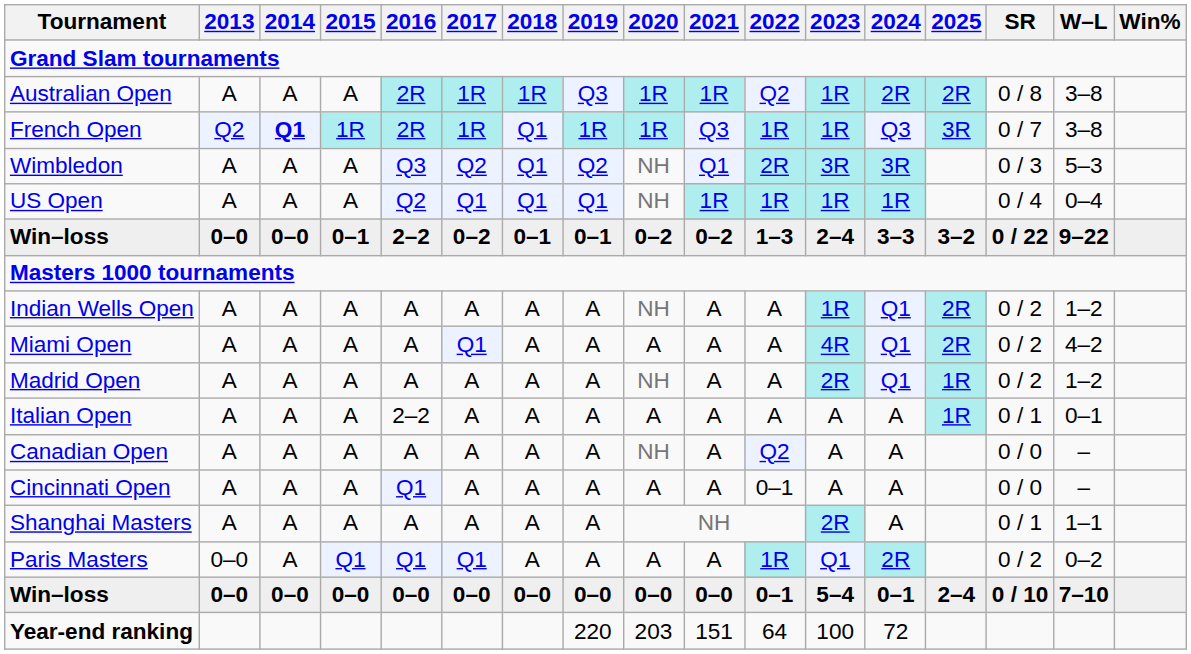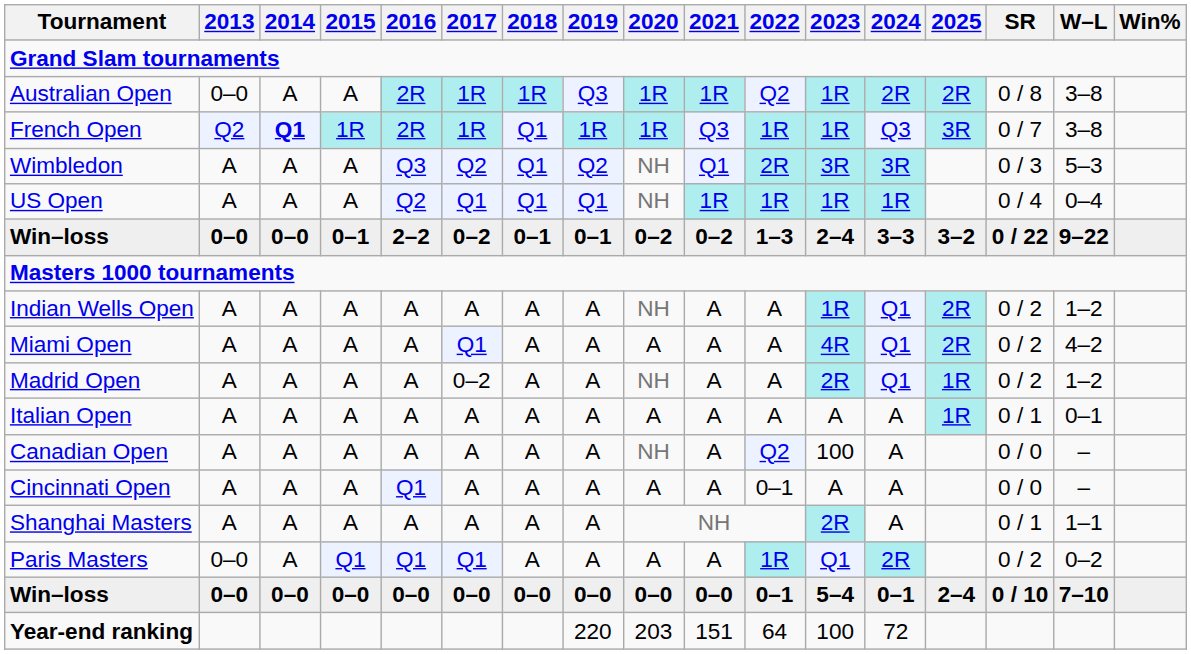 <table class=wikitable style=text-align:center>
 <tr>
 <th>Tournament</th>
 <th><a href='#'>2013</a></th>
 <th><a href='#'>2014</a></th>
 <th><a href='#'>2015</a></th>
 <th><a href='#'>2016</a></th>
 <th><a href='#'>2017</a></th>
 <th><a href='#'>2018</a></th>
 <th><a href='#'>2019</a></th>
 <th><a href='#'>2020</a></th>
 <th><a href='#'>2021</a></th>
 <th><a href='#'>2022</a></th>
 <th><a href='#'>2023</a></th>
 <th><a href='#'>2024</a></th>
 <th><a href='#'>2025</a></th>
 <th>SR</th>
 <th>W–L</th>
 <th>Win%</th>
 </tr>
 <tr>
 <td colspan="17" style="text-align:left"><a href='#'><strong>Grand Slam tournaments</strong></a></td>
 </tr>
 <tr>
 <td align=left><a href='#'>Australian Open</a></td>
-<td>A</td>
+<td>0–0</td>
 <td>A</td>
 <td>A</td>
 <td style=background:#afeeee><a href='#'>2R</a></td>
 <td style=background:#afeeee><a href='#'>1R</a></td>
 <td style=background:#afeeee><a href='#'>1R</a></td>
 <td style=background:#ecf2ff><a href='#'>Q3</a></td>
 <td style=background:#afeeee><a href='#'>1R</a></td>
 <td style=background:#afeeee><a href='#'>1R</a></td>
 <td style=background:#ecf2ff><a href='#'>Q2</a></td>
 <td style=background:#afeeee><a href='#'>1R</a></td>
 <td style=background:#afeeee><a href='#'>2R</a></td>
 <td style=background:#afeeee><a href='#'>2R</a></td>
 <td>0 / 8</td>
 <td>3–8</td>
 <td></td>
 </tr>
 <tr>
 <td align=left><a href='#'>French Open</a></td>
 <td style=background:#ecf2ff><a href='#'>Q2</a></td>
 <td style=background:#ecf2ff><strong><a href='#'>Q1</a></strong></td>
 <td style=background:#afeeee><a href='#'>1R</a></td>
 <td style=background:#afeeee><a href='#'>2R</a></td>
 <td style=background:#afeeee><a href='#'>1R</a></td>
 <td style=background:#ecf2ff><a href='#'>Q1</a></td>
 <td style=background:#afeeee><a href='#'>1R</a></td>
 <td style=background:#afeeee><a href='#'>1R</a></td>
 <td style=background:#ecf2ff><a href='#'>Q3</a></td>
 <td style=background:#afeeee><a href='#'>1R</a></td>
 <td style=background:#afeeee><a href='#'>1R</a></td>
 <td style=background:#ecf2ff><a href='#'>Q3</a></td>
 <td style=background:#afeeee><a href='#'>3R</a></td>
 <td>0 / 7</td>
 <td>3–8</td>
 <td></td>
 </tr>
 <tr>
 <td align=left><a href='#'>Wimbledon</a></td>
 <td>A</td>
 <td>A</td>
 <td>A</td>
 <td style=background:#ecf2ff><a href='#'>Q3</a></td>
 <td style=background:#ecf2ff><a href='#'>Q2</a></td>
 <td style=background:#ecf2ff><a href='#'>Q1</a></td>
 <td style=background:#ecf2ff><a href='#'>Q2</a></td>
 <td style=color:#767676>NH</td>
 <td style=background:#ecf2ff><a href='#'>Q1</a></td>
 <td style=background:#afeeee><a href='#'>2R</a></td>
 <td style=background:#afeeee><a href='#'>3R</a></td>
 <td style=background:#afeeee><a href='#'>3R</a></td>
 <td></td>
 <td>0 / 3</td>
 <td>5–3</td>
 <td></td>
 </tr>
 <tr>
 <td align=left><a href='#'>US Open</a></td>
 <td>A</td>
 <td>A</td>
 <td>A</td>
 <td style=background:#ecf2ff><a href='#'>Q2</a></td>
 <td style=background:#ecf2ff><a href='#'>Q1</a></td>
 <td style=background:#ecf2ff><a href='#'>Q1</a></td>
 <td style=background:#ecf2ff><a href='#'>Q1</a></td>
 <td style=color:#767676>NH</td>
 <td style=background:#afeeee><a href='#'>1R</a></td>
 <td style=background:#afeeee><a href='#'>1R</a></td>
 <td style=background:#afeeee><a href='#'>1R</a></td>
 <td style=background:#afeeee><a href='#'>1R</a></td>
 <td></td>
 <td>0 / 4</td>
 <td>0–4</td>
 <td></td>
 </tr>
 <tr style=background:#efefef;font-weight:bold>
 <td style="text-align:left">Win–loss</td>
 <td>0–0</td>
 <td>0–0</td>
 <td>0–1</td>
 <td>2–2</td>
 <td>0–2</td>
 <td>0–1</td>
 <td>0–1</td>
 <td>0–2</td>
 <td>0–2</td>
 <td>1–3</td>
 <td>2–4</td>
 <td>3–3</td>
 <td>3–2</td>
 <td>0 / 22</td>
 <td>9–22</td>
 <td></td>
 </tr>
 <tr>
 <td colspan="17" style="text-align:left"><a href='#'><strong>Masters 1000 tournaments</strong></a></td>
 </tr>
 <tr>
 <td align=left><a href='#'>Indian Wells Open</a></td>
 <td>A</td>
 <td>A</td>
 <td>A</td>
 <td>A</td>
 <td>A</td>
 <td>A</td>
 <td>A</td>
 <td style=color:#767676>NH</td>
 <td>A</td>
 <td>A</td>
 <td style=background:#afeeee><a href='#'>1R</a></td>
 <td style=background:#ecf2ff><a href='#'>Q1</a></td>
 <td style=background:#afeeee><a href='#'>2R</a></td>
 <td>0 / 2</td>
 <td>1–2</td>
 <td></td>
 </tr>
 <tr>
 <td align=left><a href='#'>Miami Open</a></td>
 <td>A</td>
 <td>A</td>
 <td>A</td>
 <td>A</td>
 <td style=background:#ecf2ff><a href='#'>Q1</a></td>
 <td>A</td>
 <td>A</td>
 <td>A</td>
 <td>A</td>
 <td>A</td>
 <td style=background:#afeeee><a href='#'>4R</a></td>
 <td style=background:#ecf2ff><a href='#'>Q1</a></td>
 <td style=background:#afeeee><a href='#'>2R</a></td>
 <td>0 / 2</td>
 <td>4–2</td>
 <td></td>
 </tr>
 <tr>
 <td align=left><a href='#'>Madrid Open</a></td>
 <td>A</td>
 <td>A</td>
 <td>A</td>
 <td>A</td>
-<td>A</td>
+<td>0–2</td>
 <td>A</td>
 <td>A</td>
 <td style=color:#767676>NH</td>
 <td>A</td>
 <td>A</td>
 <td style=background:#afeeee><a href='#'>2R</a></td>
 <td style=background:#ecf2ff><a href='#'>Q1</a></td>
 <td style=background:#afeeee><a href='#'>1R</a></td>
 <td>0 / 2</td>
 <td>1–2</td>
 <td></td>
 </tr>
 <tr>
 <td align=left><a href='#'>Italian Open</a></td>
 <td>A</td>
 <td>A</td>
 <td>A</td>
-<td>2–2</td>
+<td>A</td>
 <td>A</td>
 <td>A</td>
 <td>A</td>
 <td>A</td>
 <td>A</td>
 <td>A</td>
 <td>A</td>
 <td>A</td>
 <td style=background:#afeeee><a href='#'>1R</a></td>
 <td>0 / 1</td>
 <td>0–1</td>
 <td></td>
 </tr>
 <tr>
 <td align=left><a href='#'>Canadian Open</a></td>
 <td>A</td>
 <td>A</td>
 <td>A</td>
 <td>A</td>
 <td>A</td>
 <td>A</td>
 <td>A</td>
 <td style=color:#767676>NH</td>
 <td>A</td>
 <td style=background:#ecf2ff><a href='#'>Q2</a></td>
-<td>A</td>
+<td>100</td>
 <td>A</td>
 <td></td>
 <td>0 / 0</td>
 <td>–</td>
 <td></td>
 </tr>
 <tr>
 <td align=left><a href='#'>Cincinnati Open</a></td>
 <td>A</td>
 <td>A</td>
 <td>A</td>
 <td style=background:#ecf2ff><a href='#'>Q1</a></td>
 <td>A</td>
 <td>A</td>
 <td>A</td>
 <td>A</td>
 <td>A</td>
 <td>0–1</td>
 <td>A</td>
 <td>A</td>
 <td></td>
 <td>0 / 0</td>
 <td>–</td>
 <td></td>
 </tr>
 <tr>
 <td align=left><a href='#'>Shanghai Masters</a></td>
 <td>A</td>
 <td>A</td>
 <td>A</td>
 <td>A</td>
 <td>A</td>
 <td>A</td>
 <td>A</td>
 <td colspan=3 style=color:#767676>NH</td>
 <td style=background:#afeeee><a href='#'>2R</a></td>
 <td>A</td>
 <td></td>
 <td>0 / 1</td>
 <td>1–1</td>
 <td></td>
 </tr>
 <tr>
 <td align=left><a href='#'>Paris Masters</a></td>
 <td>0–0</td>
 <td>A</td>
 <td style=background:#ecf2ff><a href='#'>Q1</a></td>
 <td style=background:#ecf2ff><a href='#'>Q1</a></td>
 <td style=background:#ecf2ff><a href='#'>Q1</a></td>
 <td>A</td>
 <td>A</td>
 <td>A</td>
 <td>A</td>
 <td style=background:#afeeee><a href='#'>1R</a></td>
 <td style=background:#ecf2ff><a href='#'>Q1</a></td>
 <td style=background:#afeeee><a href='#'>2R</a></td>
 <td></td>
 <td>0 / 2</td>
 <td>0–2</td>
 <td></td>
 </tr>
 <tr style=background:#efefef;font-weight:bold>
 <td style="text-align:left">Win–loss</td>
 <td>0–0</td>
 <td>0–0</td>
 <td>0–0</td>
 <td>0–0</td>
 <td>0–0</td>
 <td>0–0</td>
 <td>0–0</td>
 <td>0–0</td>
 <td>0–0</td>
 <td>0–1</td>
 <td>5–4</td>
 <td>0–1</td>
 <td>2–4</td>
 <td>0 / 10</td>
 <td>7–10</td>
 <td></td>
 </tr>
 <tr>
 <td align=left><strong>Year-end ranking</strong></td>
 <td></td>
 <td></td>
 <td></td>
 <td></td>
 <td></td>
 <td></td>
 <td>220</td>
 <td>203</td>
 <td>151</td>
 <td>64</td>
 <td>100</td>
 <td>72</td>
 <td></td>
 <td></td>
 <td></td>
 <td></td>
 </tr>
 </table>
